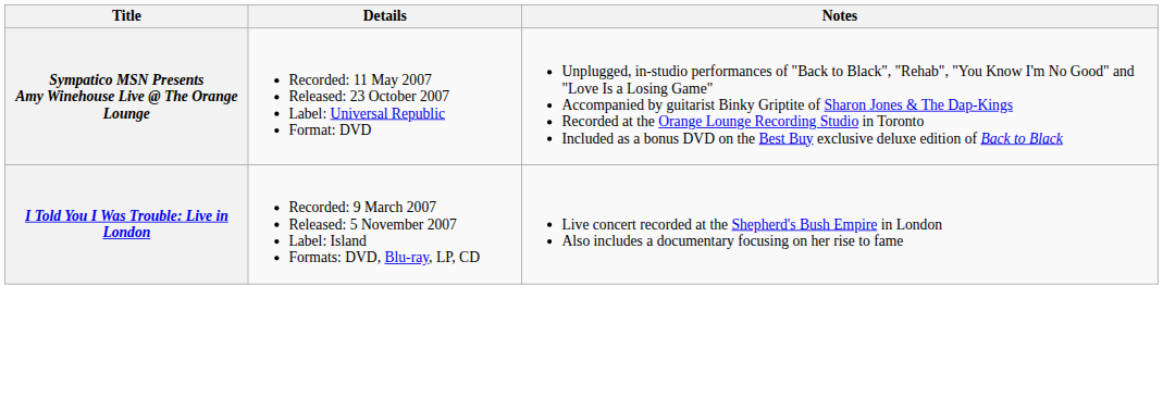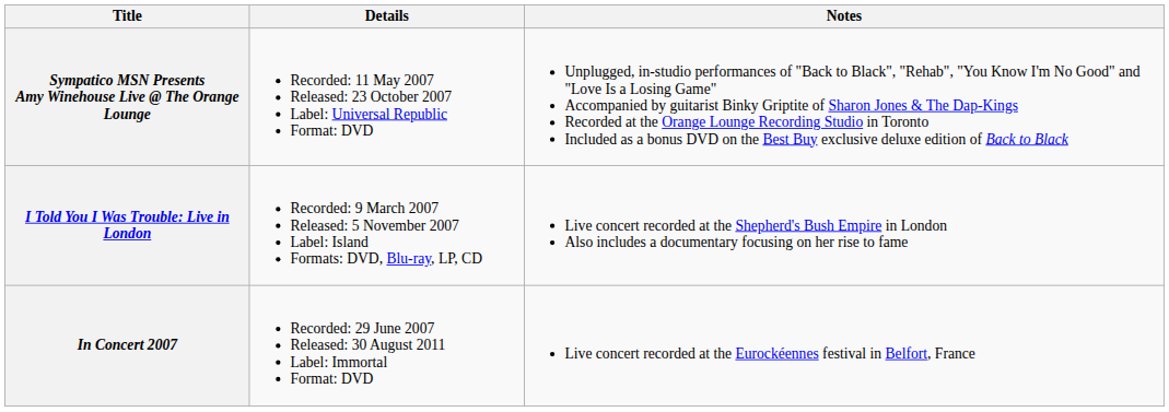 <table class="wikitable plainrowheaders">
 <tr>
 <th scope="col" style="width:16em;">Title</th>
 <th scope="col" style="width:18em;">Details</th>
 <th scope="col">Notes</th>
 </tr>
 <tr>
 <th scope="row"><em>Sympatico MSN Presents<br>Amy Winehouse Live @ The Orange Lounge</em></th>
 <td><br><ul><li>Recorded: 11 May 2007</li><li>Released: 23 October 2007</li><li>Label: <a href='#'>Universal Republic</a></li><li>Format: DVD</li></ul></td>
 <td><br><ul><li>Unplugged, in-studio performances of "Back to Black", "Rehab", "You Know I'm No Good" and "Love Is a Losing Game"</li><li>Accompanied by guitarist Binky Griptite of <a href='#'>Sharon Jones & The Dap-Kings</a></li><li>Recorded at the <a href='#'>Orange Lounge Recording Studio</a> in Toronto</li><li>Included as a bonus DVD on the <a href='#'>Best Buy</a> exclusive deluxe edition of <em><a href='#'>Back to Black</a></em></li></ul></td>
 </tr>
 <tr>
 <th scope="row"><em><a href='#'>I Told You I Was Trouble: Live in London</a></em></th>
 <td><br><ul><li>Recorded: 9 March 2007</li><li>Released: 5 November 2007</li><li>Label: Island</li><li>Formats: DVD, <a href='#'>Blu-ray</a>, LP, CD</li></ul></td>
 <td><br><ul><li>Live concert recorded at the <a href='#'>Shepherd's Bush Empire</a> in London</li><li>Also includes a documentary focusing on her rise to fame</li></ul></td>
 </tr>
+<tr>
+<th scope="row"><em>In Concert 2007</em></th>
+<td><br><ul><li>Recorded: 29 June 2007</li><li>Released: 30 August 2011</li><li>Label: Immortal</li><li>Format: DVD</li></ul></td>
+<td><br><ul><li>Live concert recorded at the <a href='#'>Eurockéennes</a> festival in <a href='#'>Belfort</a>, France</li></ul></td>
+</tr>
 </table>
